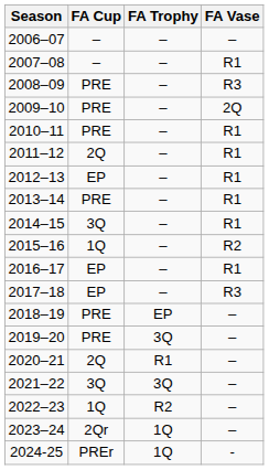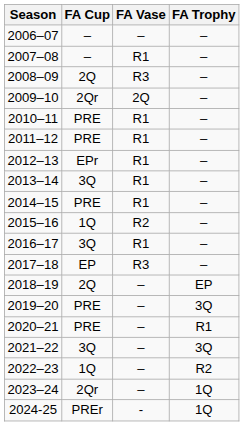 <table class="wikitable sortable" style="text-align: center">
 <tr>
 <th>Season</th>
 <th>FA Cup</th>
+<th>FA Vase</th>
 <th>FA Trophy</th>
-<th>FA Vase</th>
 </tr>
 <tr>
 <td>2006–07</td>
 <td>–</td>
 <td>–</td>
 <td>–</td>
 </tr>
 <tr>
 <td>2007–08</td>
 <td>–</td>
+<td>R1</td>
 <td>–</td>
-<td>R1</td>
 </tr>
 <tr>
 <td>2008–09</td>
-<td>PRE</td>
+<td>2Q</td>
+<td>R3</td>
 <td>–</td>
-<td>R3</td>
 </tr>
 <tr>
 <td>2009–10</td>
-<td>PRE</td>
+<td>2Qr</td>
+<td>2Q</td>
 <td>–</td>
-<td>2Q</td>
 </tr>
 <tr>
 <td>2010–11</td>
+<td>PRE</td>
+<td>R1</td>
+<td>–</td>
+</tr>
+<tr>
+<td>2011–12</td>
+<td>PRE</td>
+<td>R1</td>
+<td>–</td>
+</tr>
+<tr>
+<td>2012–13</td>
+<td>EPr</td>
+<td>R1</td>
+<td>–</td>
+</tr>
+<tr>
+<td>2013–14</td>
+<td>3Q</td>
+<td>R1</td>
+<td>–</td>
+</tr>
+<tr>
+<td>2014–15</td>
+<td>PRE</td>
+<td>R1</td>
+<td>–</td>
+</tr>
+<tr>
+<td>2015–16</td>
+<td>1Q</td>
+<td>R2</td>
+<td>–</td>
+</tr>
+<tr>
+<td>2016–17</td>
+<td>3Q</td>
+<td>R1</td>
+<td>–</td>
+</tr>
+<tr>
+<td>2017–18</td>
+<td>EP</td>
+<td>R3</td>
+<td>–</td>
+</tr>
+<tr>
+<td>2018–19</td>
+<td>2Q</td>
+<td>–</td>
+<td>EP</td>
+</tr>
+<tr>
+<td>2019–20</td>
+<td>PRE</td>
+<td>–</td>
+<td>3Q</td>
+</tr>
+<tr>
+<td>2020–21</td>
 <td>PRE</td>
 <td>–</td>
 <td>R1</td>
 </tr>
 <tr>
-<td>2011–12</td>
-<td>2Q</td>
+<td>2021–22</td>
+<td>3Q</td>
 <td>–</td>
-<td>R1</td>
+<td>3Q</td>
 </tr>
 <tr>
-<td>2012–13</td>
-<td>EP</td>
-<td>–</td>
-<td>R1</td>
-</tr>
-<tr>
-<td>2013–14</td>
-<td>PRE</td>
-<td>–</td>
-<td>R1</td>
-</tr>
-<tr>
-<td>2014–15</td>
-<td>3Q</td>
-<td>–</td>
-<td>R1</td>
-</tr>
-<tr>
-<td>2015–16</td>
+<td>2022–23</td>
 <td>1Q</td>
 <td>–</td>
 <td>R2</td>
 </tr>
 <tr>
-<td>2016–17</td>
-<td>EP</td>
-<td>–</td>
-<td>R1</td>
-</tr>
-<tr>
-<td>2017–18</td>
-<td>EP</td>
-<td>–</td>
-<td>R3</td>
-</tr>
-<tr>
-<td>2018–19</td>
-<td>PRE</td>
-<td>EP</td>
-<td>–</td>
-</tr>
-<tr>
-<td>2019–20</td>
-<td>PRE</td>
-<td>3Q</td>
-<td>–</td>
-</tr>
-<tr>
-<td>2020–21</td>
-<td>2Q</td>
-<td>R1</td>
-<td>–</td>
-</tr>
-<tr>
-<td>2021–22</td>
-<td>3Q</td>
-<td>3Q</td>
-<td>–</td>
-</tr>
-<tr>
-<td>2022–23</td>
-<td>1Q</td>
-<td>R2</td>
-<td>–</td>
-</tr>
-<tr>
 <td>2023–24</td>
 <td>2Qr</td>
+<td>–</td>
 <td>1Q</td>
-<td>–</td>
 </tr>
 <tr>
 <td>2024-25</td>
 <td>PREr</td>
+<td>-</td>
 <td>1Q</td>
-<td>-</td>
 </tr>
 </table>
